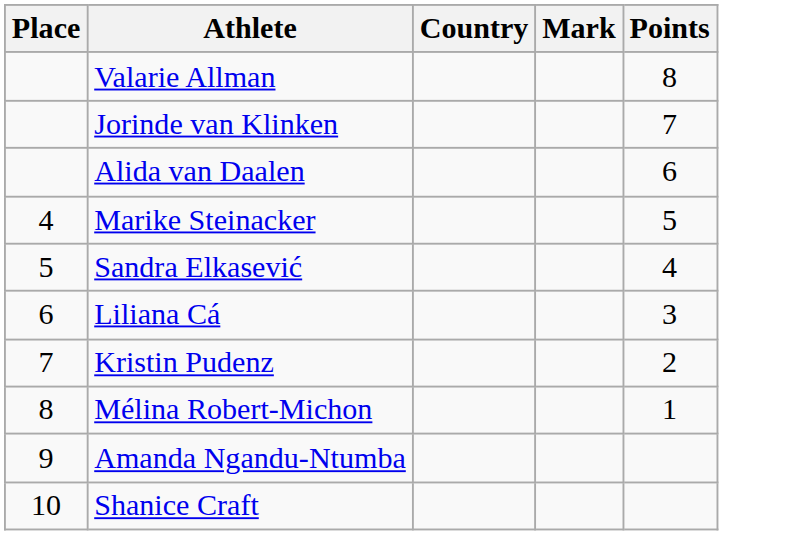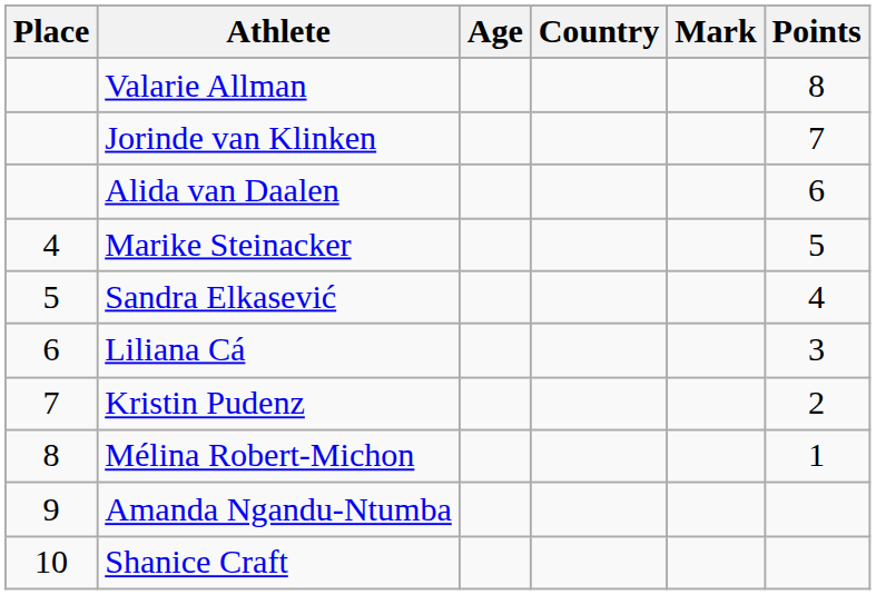 <table class="wikitable mw-datatable sortable">
 <tr>
 <th>Place</th>
 <th>Athlete</th>
+<th>Age</th>
 <th>Country</th>
 <th>Mark</th>
 <th>Points</th>
 </tr>
 <tr>
 <td align=center></td>
 <td><a href='#'>Valarie Allman</a></td>
 <td></td>
 <td></td>
+<td></td>
 <td align=center>8</td>
 </tr>
 <tr>
 <td align=center></td>
 <td><a href='#'>Jorinde van Klinken</a></td>
+<td></td>
 <td></td>
 <td></td>
 <td align=center>7</td>
 </tr>
 <tr>
 <td align=center></td>
 <td><a href='#'>Alida van Daalen</a></td>
 <td></td>
 <td></td>
+<td></td>
 <td align=center>6</td>
 </tr>
 <tr>
 <td align=center>4</td>
 <td><a href='#'>Marike Steinacker</a></td>
+<td></td>
 <td></td>
 <td></td>
 <td align=center>5</td>
 </tr>
 <tr>
 <td align=center>5</td>
 <td><a href='#'>Sandra Elkasević</a></td>
 <td></td>
 <td></td>
+<td></td>
 <td align=center>4</td>
 </tr>
 <tr>
 <td align=center>6</td>
 <td><a href='#'>Liliana Cá</a></td>
+<td></td>
 <td></td>
 <td></td>
 <td align=center>3</td>
 </tr>
 <tr>
 <td align=center>7</td>
 <td><a href='#'>Kristin Pudenz</a></td>
 <td></td>
 <td></td>
+<td></td>
 <td align=center>2</td>
 </tr>
 <tr>
 <td align=center>8</td>
 <td><a href='#'>Mélina Robert-Michon</a></td>
+<td></td>
 <td></td>
 <td></td>
 <td align=center>1</td>
 </tr>
 <tr>
 <td align=center>9</td>
 <td><a href='#'>Amanda Ngandu-Ntumba</a></td>
 <td></td>
 <td></td>
+<td></td>
 <td align=center></td>
 </tr>
 <tr>
 <td align=center>10</td>
 <td><a href='#'>Shanice Craft</a></td>
 <td></td>
 <td></td>
+<td></td>
 <td align=center></td>
 </tr>
 </table>
